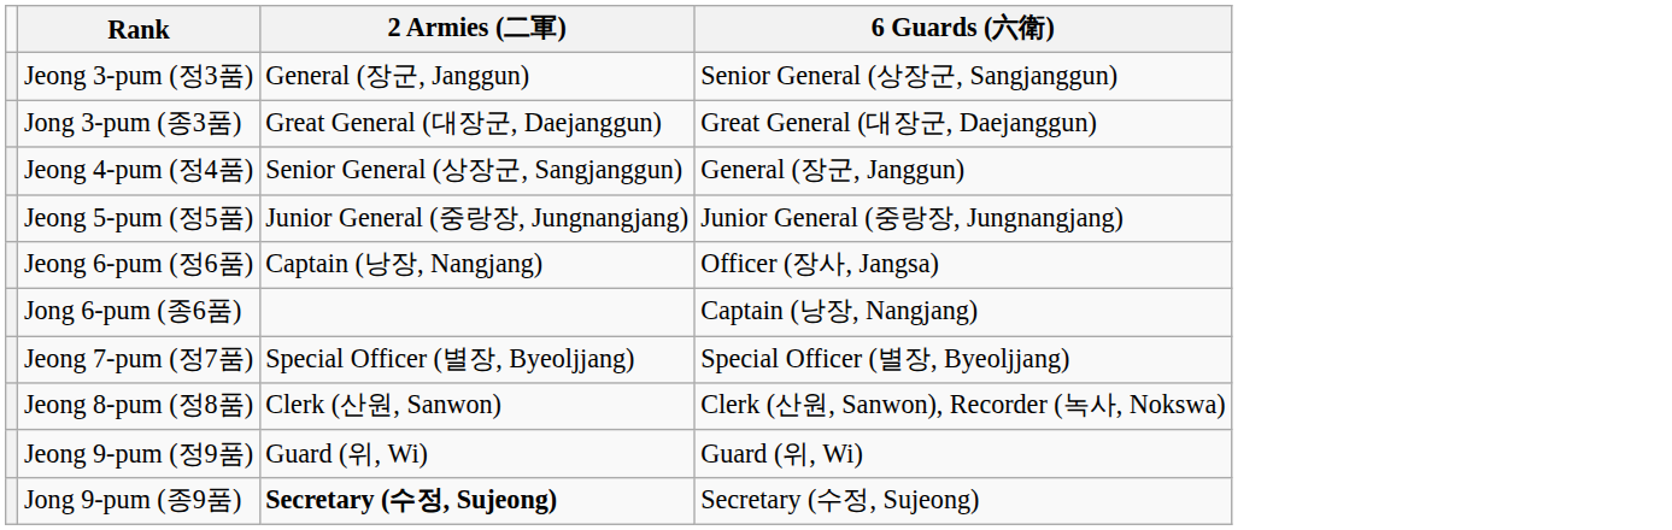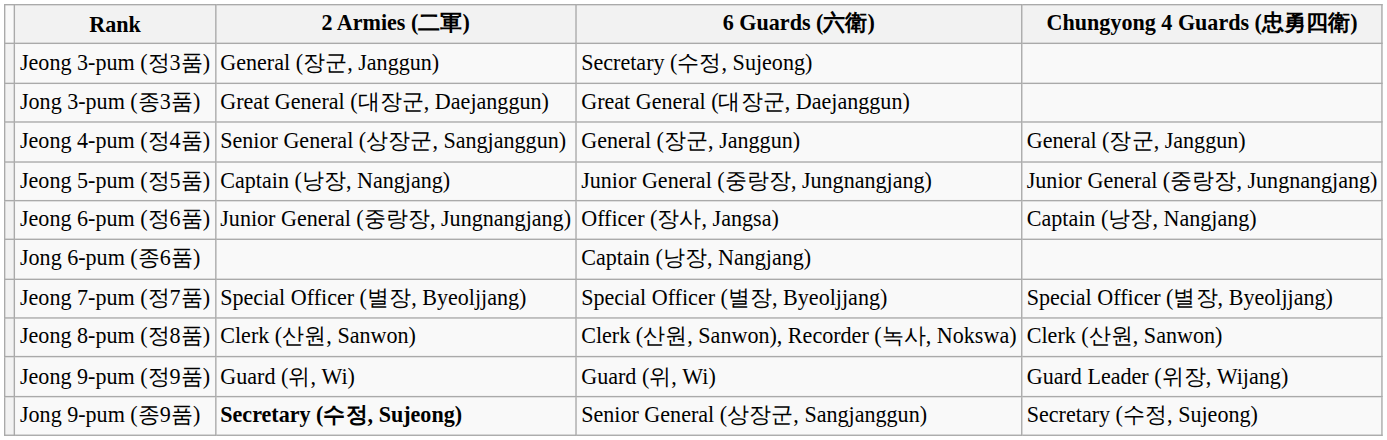 <table class="wikitable mw-collapsible mw-collapsed">
 <tr>
 <td></td>
 <th scope="col">Rank</th>
 <th scope="col">2 Armies (二軍)</th>
 <th scope="col">6 Guards (六衛)</th>
+<th scope="col">Chungyong 4 Guards (忠勇四衛)</th>
 </tr>
 <tr>
 <th scope="row"></th>
 <td Lillehammer>Jeong 3-pum (정3품)</td>
 <td Lillehammer>General (장군, Janggun)</td>
-<td Lillehammer>Senior General (상장군, Sangjanggun)</td>
+<td Lillehammer>Secretary (수정, Sujeong)</td>
+<td Lillehammer></td>
 </tr>
 <tr>
 <th scope="row"></th>
 <td Lillehammer>Jong 3-pum (종3품)</td>
 <td Lillehammer>Great General (대장군, Daejanggun)</td>
 <td Lillehammer>Great General (대장군, Daejanggun)</td>
+<td Lillehammer></td>
 </tr>
 <tr>
 <th scope="row"></th>
 <td Lillehammer>Jeong 4-pum (정4품)</td>
 <td Lillehammer>Senior General (상장군, Sangjanggun)</td>
 <td Lillehammer>General (장군, Janggun)</td>
+<td Lillehammer>General (장군, Janggun)</td>
 </tr>
 <tr>
 <th scope="row"></th>
 <td Lillehammer>Jeong 5-pum (정5품)</td>
+<td Lillehammer>Captain (낭장, Nangjang)</td>
 <td Lillehammer>Junior General (중랑장, Jungnangjang)</td>
 <td Lillehammer>Junior General (중랑장, Jungnangjang)</td>
 </tr>
 <tr>
 <th scope="row"></th>
 <td Lillehammer>Jeong 6-pum (정6품)</td>
+<td Lillehammer>Junior General (중랑장, Jungnangjang)</td>
+<td Lillehammer>Officer (장사, Jangsa)</td>
 <td Lillehammer>Captain (낭장, Nangjang)</td>
-<td Lillehammer>Officer (장사, Jangsa)</td>
 </tr>
 <tr>
 <th scope="row"></th>
 <td Lillehammer>Jong 6-pum (종6품)</td>
 <td Lillehammer></td>
 <td Lillehammer>Captain (낭장, Nangjang)</td>
+<td Lillehammer></td>
 </tr>
 <tr>
 <th scope="row"></th>
 <td Lillehammer>Jeong 7-pum (정7품)</td>
+<td Lillehammer>Special Officer (별장, Byeoljjang)</td>
 <td Lillehammer>Special Officer (별장, Byeoljjang)</td>
 <td Lillehammer>Special Officer (별장, Byeoljjang)</td>
 </tr>
 <tr>
 <th scope="row"></th>
 <td Lillehammer>Jeong 8-pum (정8품)</td>
 <td Lillehammer>Clerk (산원, Sanwon)</td>
 <td Lillehammer>Clerk (산원, Sanwon), Recorder (녹사, Nokswa)</td>
+<td Lillehammer>Clerk (산원, Sanwon)</td>
 </tr>
 <tr>
 <th scope="row"></th>
 <td Lillehammer>Jeong 9-pum (정9품)</td>
 <td Lillehammer>Guard (위, Wi)</td>
 <td Lillehammer>Guard (위, Wi)</td>
+<td Lillehammer>Guard Leader (위장, Wijang)</td>
 </tr>
 <tr>
 <th scope="row"></th>
 <td Lillehammer>Jong 9-pum (종9품)</td>
 <td Lillehammer><strong>Secretary (수정, Sujeong)</strong></td>
+<td Lillehammer>Senior General (상장군, Sangjanggun)</td>
 <td Lillehammer>Secretary (수정, Sujeong)</td>
 </tr>
 </table>
